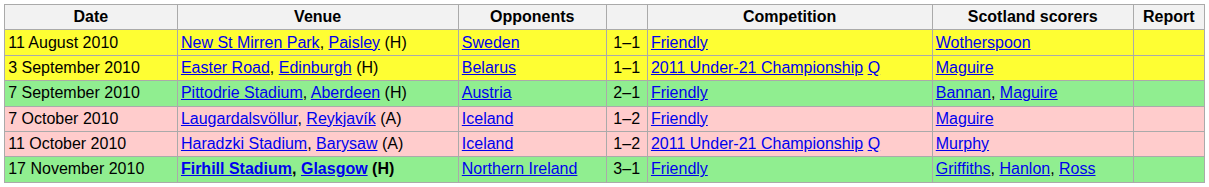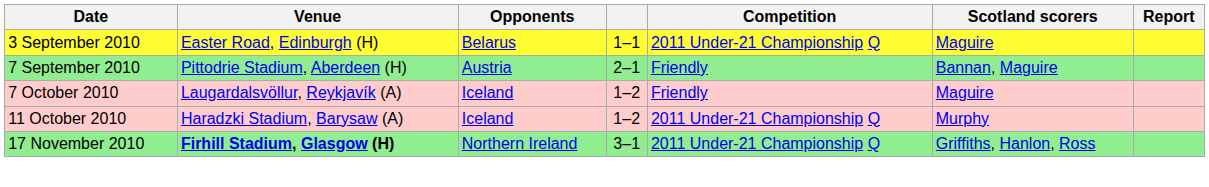 <table class="wikitable" width=95%>
 <tr>
 <th>Date</th>
 <th>Venue</th>
 <th>Opponents</th>
 <th></th>
 <th>Competition</th>
 <th>Scotland scorers</th>
 <th>Report</th>
-</tr>
-<tr bgcolor=#FEFE33>
-<td>11 August 2010</td>
-<td><a href='#'>New St Mirren Park</a>, <a href='#'>Paisley</a> (H)</td>
-<td> <a href='#'>Sweden</a></td>
-<td align=center>1–1</td>
-<td><a href='#'>Friendly</a></td>
-<td><a href='#'>Wotherspoon</a></td>
-<td></td>
 </tr>
 <tr bgcolor=#FEFE33>
 <td>3 September 2010</td>
 <td><a href='#'>Easter Road</a>, <a href='#'>Edinburgh</a> (H)</td>
 <td> <a href='#'>Belarus</a></td>
 <td align=center>1–1</td>
 <td><a href='#'>2011 Under-21 Championship</a> <a href='#'>Q</a></td>
 <td><a href='#'>Maguire</a></td>
 <td></td>
 </tr>
 <tr bgcolor=lightgreen>
 <td>7 September 2010</td>
 <td><a href='#'>Pittodrie Stadium</a>, <a href='#'>Aberdeen</a> (H)</td>
 <td> <a href='#'>Austria</a></td>
 <td align=center>2–1</td>
 <td><a href='#'>Friendly</a></td>
 <td><a href='#'>Bannan</a>, <a href='#'>Maguire</a></td>
 <td></td>
 </tr>
 <tr bgcolor=#FFCCCC>
 <td>7 October 2010</td>
 <td><a href='#'>Laugardalsvöllur</a>, <a href='#'>Reykjavík</a> (A)</td>
 <td> <a href='#'>Iceland</a></td>
 <td align=center>1–2</td>
 <td><a href='#'>Friendly</a></td>
 <td><a href='#'>Maguire</a></td>
 <td></td>
 </tr>
 <tr bgcolor=#FFCCCC>
 <td>11 October 2010</td>
 <td><a href='#'>Haradzki Stadium</a>, <a href='#'>Barysaw</a> (A)</td>
 <td> <a href='#'>Iceland</a></td>
 <td align=center>1–2</td>
 <td><a href='#'>2011 Under-21 Championship</a> <a href='#'>Q</a></td>
 <td><a href='#'>Murphy</a></td>
 <td></td>
 </tr>
 <tr bgcolor=lightgreen>
 <td>17 November 2010</td>
 <td><strong><a href='#'>Firhill Stadium</a>, <a href='#'>Glasgow</a> (H)</strong></td>
 <td> <a href='#'>Northern Ireland</a></td>
 <td align=center>3–1</td>
-<td><a href='#'>Friendly</a></td>
+<td><a href='#'>2011 Under-21 Championship</a> <a href='#'>Q</a></td>
 <td><a href='#'>Griffiths</a>, <a href='#'>Hanlon</a>, <a href='#'>Ross</a></td>
 <td> </td>
 </tr>
 <tr>
 </tr>
 </table>
